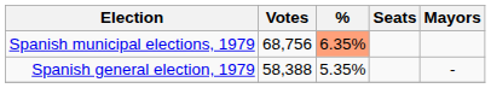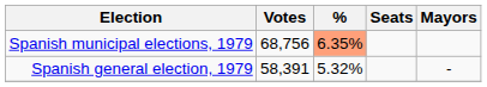 <table class="wikitable sortable">
 <tr>
 <th bgcolor="#BFCFFF">Election</th>
 <th bgcolor="#BFCFFF">Votes</th>
 <th bgcolor="#BFCFFF">%</th>
 <th bgcolor="#BFCFFF">Seats</th>
 <th bgcolor="#BFCFFF">Mayors</th>
 </tr>
 <tr>
 <td align="right"><a href='#'>Spanish municipal elections, 1979</a></td>
 <td align="right">68,756</td>
 <td align="right" style="background: lightsalmon;">6.35%</td>
 <td align="center"></td>
 <td align="center"></td>
 </tr>
 <tr>
 <td align="right"><a href='#'>Spanish general election, 1979</a></td>
-<td align="right">58,388</td>
-<td align="right">5.35%</td>
+<td align="right">58,391</td>
+<td align="right">5.32%</td>
 <td align="center"></td>
 <td align="center">-</td>
 </tr>
 <tr>
 </tr>
 </table>
